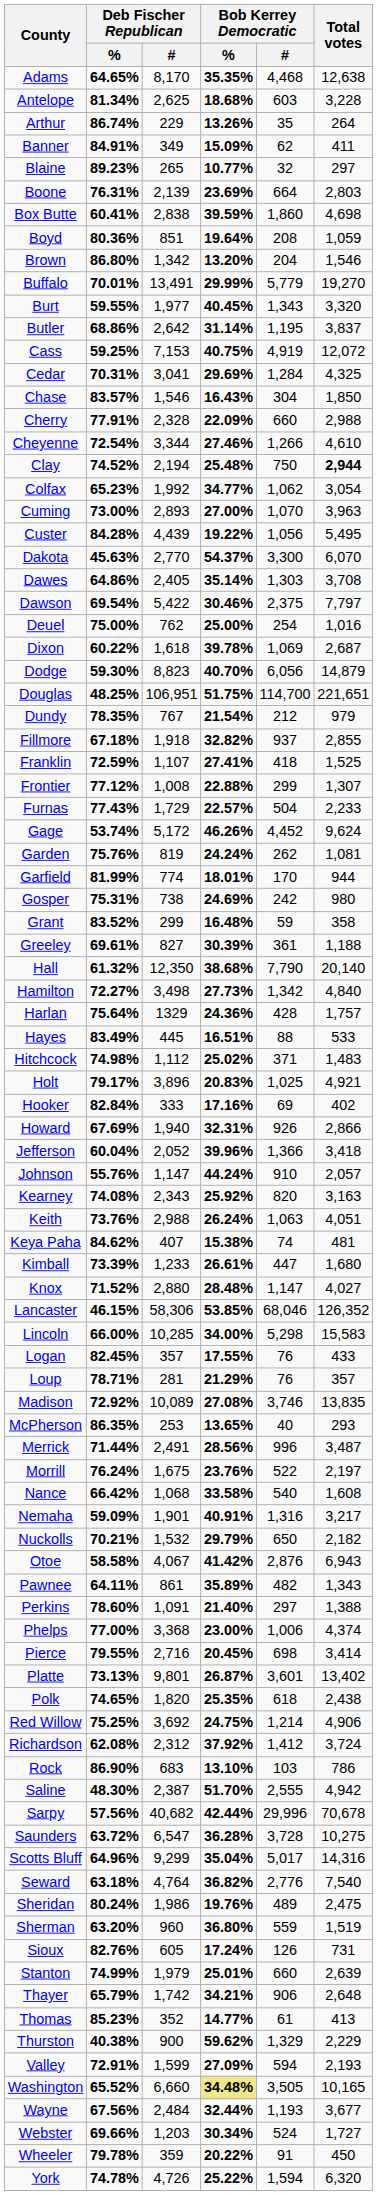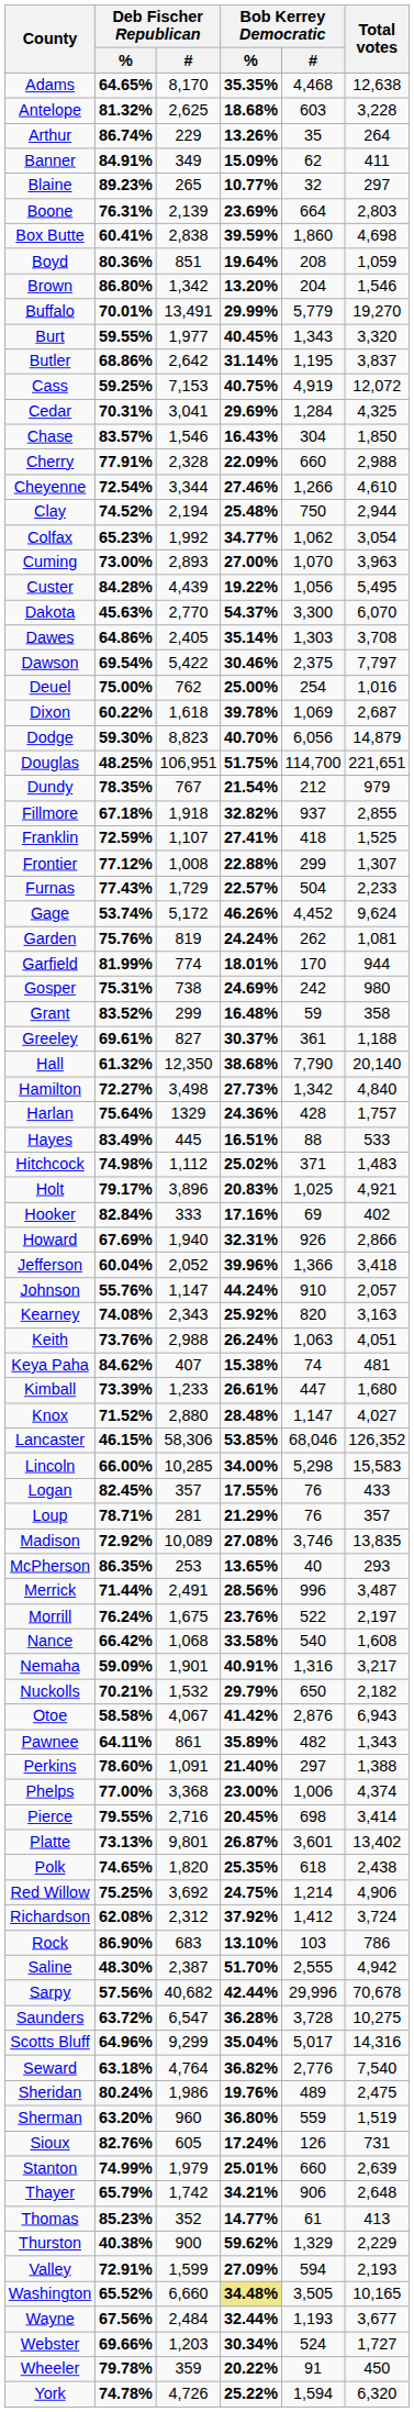 <table class="wikitable sortable">
 <tr>
 <th colspan="1" rowspan="2" style="text-align:center">County</th>
 <th colspan="2" style="text-align: center;">Deb Fischer<br><em>Republican</em></th>
 <th colspan="2" style="text-align: center;">Bob Kerrey<br><em>Democratic</em></th>
 <th colspan="1" rowspan="2" style="text-align: center;">Total<br>votes</th>
 </tr>
 <tr>
 <th colspan="1" style="text-align: center;">%</th>
 <th colspan="1" style="text-align: center;">#</th>
 <th colspan="1" style="text-align: center;">%</th>
 <th colspan="1" style="text-align: center;">#</th>
 </tr>
 <tr>
 <td align="center" ><a href='#'>Adams</a></td>
 <td align="center"><strong>64.65%</strong></td>
 <td align="center">8,170</td>
 <td align="center"><strong>35.35%</strong></td>
 <td align="center">4,468</td>
 <td align="center">12,638</td>
 </tr>
 <tr>
 <td align="center" ><a href='#'>Antelope</a></td>
-<td align="center"><strong>81.34%</strong></td>
+<td align="center"><strong>81.32%</strong></td>
 <td align="center">2,625</td>
 <td align="center"><strong>18.68%</strong></td>
 <td align="center">603</td>
 <td align="center">3,228</td>
 </tr>
 <tr>
 <td align="center" ><a href='#'>Arthur</a></td>
 <td align="center"><strong>86.74%</strong></td>
 <td align="center">229</td>
 <td align="center"><strong>13.26%</strong></td>
 <td align="center">35</td>
 <td align="center">264</td>
 </tr>
 <tr>
 <td align="center" ><a href='#'>Banner</a></td>
 <td align="center"><strong>84.91%</strong></td>
 <td align="center">349</td>
 <td align="center"><strong>15.09%</strong></td>
 <td align="center">62</td>
 <td align="center">411</td>
 </tr>
 <tr>
 <td align="center" ><a href='#'>Blaine</a></td>
 <td align="center"><strong>89.23%</strong></td>
 <td align="center">265</td>
 <td align="center"><strong>10.77%</strong></td>
 <td align="center">32</td>
 <td align="center">297</td>
 </tr>
 <tr>
 <td align="center" ><a href='#'>Boone</a></td>
 <td align="center"><strong>76.31%</strong></td>
 <td align="center">2,139</td>
 <td align="center"><strong>23.69%</strong></td>
 <td align="center">664</td>
 <td align="center">2,803</td>
 </tr>
 <tr>
 <td align="center" ><a href='#'>Box Butte</a></td>
 <td align="center"><strong>60.41%</strong></td>
 <td align="center">2,838</td>
 <td align="center"><strong>39.59%</strong></td>
 <td align="center">1,860</td>
 <td align="center">4,698</td>
 </tr>
 <tr>
 <td align="center" ><a href='#'>Boyd</a></td>
 <td align="center"><strong>80.36%</strong></td>
 <td align="center">851</td>
 <td align="center"><strong>19.64%</strong></td>
 <td align="center">208</td>
 <td align="center">1,059</td>
 </tr>
 <tr>
 <td align="center" ><a href='#'>Brown</a></td>
 <td align="center"><strong>86.80%</strong></td>
 <td align="center">1,342</td>
 <td align="center"><strong>13.20%</strong></td>
 <td align="center">204</td>
 <td align="center">1,546</td>
 </tr>
 <tr>
 <td align="center" ><a href='#'>Buffalo</a></td>
 <td align="center"><strong>70.01%</strong></td>
 <td align="center">13,491</td>
 <td align="center"><strong>29.99%</strong></td>
 <td align="center">5,779</td>
 <td align="center">19,270</td>
 </tr>
 <tr>
 <td align="center" ><a href='#'>Burt</a></td>
 <td align="center"><strong>59.55%</strong></td>
 <td align="center">1,977</td>
 <td align="center"><strong>40.45%</strong></td>
 <td align="center">1,343</td>
 <td align="center">3,320</td>
 </tr>
 <tr>
 <td align="center" ><a href='#'>Butler</a></td>
 <td align="center"><strong>68.86%</strong></td>
 <td align="center">2,642</td>
 <td align="center"><strong>31.14%</strong></td>
 <td align="center">1,195</td>
 <td align="center">3,837</td>
 </tr>
 <tr>
 <td align="center" ><a href='#'>Cass</a></td>
 <td align="center"><strong>59.25%</strong></td>
 <td align="center">7,153</td>
 <td align="center"><strong>40.75%</strong></td>
 <td align="center">4,919</td>
 <td align="center">12,072</td>
 </tr>
 <tr>
 <td align="center" ><a href='#'>Cedar</a></td>
 <td align="center"><strong>70.31%</strong></td>
 <td align="center">3,041</td>
 <td align="center"><strong>29.69%</strong></td>
 <td align="center">1,284</td>
 <td align="center">4,325</td>
 </tr>
 <tr>
 <td align="center" ><a href='#'>Chase</a></td>
 <td align="center"><strong>83.57%</strong></td>
 <td align="center">1,546</td>
 <td align="center"><strong>16.43%</strong></td>
 <td align="center">304</td>
 <td align="center">1,850</td>
 </tr>
 <tr>
 <td align="center" ><a href='#'>Cherry</a></td>
 <td align="center"><strong>77.91%</strong></td>
 <td align="center">2,328</td>
 <td align="center"><strong>22.09%</strong></td>
 <td align="center">660</td>
 <td align="center">2,988</td>
 </tr>
 <tr>
 <td align="center" ><a href='#'>Cheyenne</a></td>
 <td align="center"><strong>72.54%</strong></td>
 <td align="center">3,344</td>
 <td align="center"><strong>27.46%</strong></td>
 <td align="center">1,266</td>
 <td align="center">4,610</td>
 </tr>
 <tr>
 <td align="center" ><a href='#'>Clay</a></td>
 <td align="center"><strong>74.52%</strong></td>
 <td align="center">2,194</td>
 <td align="center"><strong>25.48%</strong></td>
 <td align="center">750</td>
-<td align="center"><strong>2,944</strong></td>
+<td align="center">2,944</td>
 </tr>
 <tr>
 <td align="center" ><a href='#'>Colfax</a></td>
 <td align="center"><strong>65.23%</strong></td>
 <td align="center">1,992</td>
 <td align="center"><strong>34.77%</strong></td>
 <td align="center">1,062</td>
 <td align="center">3,054</td>
 </tr>
 <tr>
 <td align="center" ><a href='#'>Cuming</a></td>
 <td align="center"><strong>73.00%</strong></td>
 <td align="center">2,893</td>
 <td align="center"><strong>27.00%</strong></td>
 <td align="center">1,070</td>
 <td align="center">3,963</td>
 </tr>
 <tr>
 <td align="center" ><a href='#'>Custer</a></td>
 <td align="center"><strong>84.28%</strong></td>
 <td align="center">4,439</td>
 <td align="center"><strong>19.22%</strong></td>
 <td align="center">1,056</td>
 <td align="center">5,495</td>
 </tr>
 <tr>
 <td align="center" ><a href='#'>Dakota</a></td>
 <td align="center"><strong>45.63%</strong></td>
 <td align="center">2,770</td>
 <td align="center"><strong>54.37%</strong></td>
 <td align="center">3,300</td>
 <td align="center">6,070</td>
 </tr>
 <tr>
 <td align="center" ><a href='#'>Dawes</a></td>
 <td align="center"><strong>64.86%</strong></td>
 <td align="center">2,405</td>
 <td align="center"><strong>35.14%</strong></td>
 <td align="center">1,303</td>
 <td align="center">3,708</td>
 </tr>
 <tr>
 <td align="center" ><a href='#'>Dawson</a></td>
 <td align="center"><strong>69.54%</strong></td>
 <td align="center">5,422</td>
 <td align="center"><strong>30.46%</strong></td>
 <td align="center">2,375</td>
 <td align="center">7,797</td>
 </tr>
 <tr>
 <td align="center" ><a href='#'>Deuel</a></td>
 <td align="center"><strong>75.00%</strong></td>
 <td align="center">762</td>
 <td align="center"><strong>25.00%</strong></td>
 <td align="center">254</td>
 <td align="center">1,016</td>
 </tr>
 <tr>
 <td align="center" ><a href='#'>Dixon</a></td>
 <td align="center"><strong>60.22%</strong></td>
 <td align="center">1,618</td>
 <td align="center"><strong>39.78%</strong></td>
 <td align="center">1,069</td>
 <td align="center">2,687</td>
 </tr>
 <tr>
 <td align="center" ><a href='#'>Dodge</a></td>
 <td align="center"><strong>59.30%</strong></td>
 <td align="center">8,823</td>
 <td align="center"><strong>40.70%</strong></td>
 <td align="center">6,056</td>
 <td align="center">14,879</td>
 </tr>
 <tr>
 <td align="center" ><a href='#'>Douglas</a></td>
 <td align="center"><strong>48.25%</strong></td>
 <td align="center">106,951</td>
 <td align="center"><strong>51.75%</strong></td>
 <td align="center">114,700</td>
 <td align="center">221,651</td>
 </tr>
 <tr>
 <td align="center" ><a href='#'>Dundy</a></td>
 <td align="center"><strong>78.35%</strong></td>
 <td align="center">767</td>
 <td align="center"><strong>21.54%</strong></td>
 <td align="center">212</td>
 <td align="center">979</td>
 </tr>
 <tr>
 <td align="center" ><a href='#'>Fillmore</a></td>
 <td align="center"><strong>67.18%</strong></td>
 <td align="center">1,918</td>
 <td align="center"><strong>32.82%</strong></td>
 <td align="center">937</td>
 <td align="center">2,855</td>
 </tr>
 <tr>
 <td align="center" ><a href='#'>Franklin</a></td>
 <td align="center"><strong>72.59%</strong></td>
 <td align="center">1,107</td>
 <td align="center"><strong>27.41%</strong></td>
 <td align="center">418</td>
 <td align="center">1,525</td>
 </tr>
 <tr>
 <td align="center" ><a href='#'>Frontier</a></td>
 <td align="center"><strong>77.12%</strong></td>
 <td align="center">1,008</td>
 <td align="center"><strong>22.88%</strong></td>
 <td align="center">299</td>
 <td align="center">1,307</td>
 </tr>
 <tr>
 <td align="center" ><a href='#'>Furnas</a></td>
 <td align="center"><strong>77.43%</strong></td>
 <td align="center">1,729</td>
 <td align="center"><strong>22.57%</strong></td>
 <td align="center">504</td>
 <td align="center">2,233</td>
 </tr>
 <tr>
 <td align="center" ><a href='#'>Gage</a></td>
 <td align="center"><strong>53.74%</strong></td>
 <td align="center">5,172</td>
 <td align="center"><strong>46.26%</strong></td>
 <td align="center">4,452</td>
 <td align="center">9,624</td>
 </tr>
 <tr>
 <td align="center" ><a href='#'>Garden</a></td>
 <td align="center"><strong>75.76%</strong></td>
 <td align="center">819</td>
 <td align="center"><strong>24.24%</strong></td>
 <td align="center">262</td>
 <td align="center">1,081</td>
 </tr>
 <tr>
 <td align="center" ><a href='#'>Garfield</a></td>
 <td align="center"><strong>81.99%</strong></td>
 <td align="center">774</td>
 <td align="center"><strong>18.01%</strong></td>
 <td align="center">170</td>
 <td align="center">944</td>
 </tr>
 <tr>
 <td align="center" ><a href='#'>Gosper</a></td>
 <td align="center"><strong>75.31%</strong></td>
 <td align="center">738</td>
 <td align="center"><strong>24.69%</strong></td>
 <td align="center">242</td>
 <td align="center">980</td>
 </tr>
 <tr>
 <td align="center" ><a href='#'>Grant</a></td>
 <td align="center"><strong>83.52%</strong></td>
 <td align="center">299</td>
 <td align="center"><strong>16.48%</strong></td>
 <td align="center">59</td>
 <td align="center">358</td>
 </tr>
 <tr>
 <td align="center" ><a href='#'>Greeley</a></td>
 <td align="center"><strong>69.61%</strong></td>
 <td align="center">827</td>
-<td align="center"><strong>30.39%</strong></td>
+<td align="center"><strong>30.37%</strong></td>
 <td align="center">361</td>
 <td align="center">1,188</td>
 </tr>
 <tr>
 <td align="center" ><a href='#'>Hall</a></td>
 <td align="center"><strong>61.32%</strong></td>
 <td align="center">12,350</td>
 <td align="center"><strong>38.68%</strong></td>
 <td align="center">7,790</td>
 <td align="center">20,140</td>
 </tr>
 <tr>
 <td align="center" ><a href='#'>Hamilton</a></td>
 <td align="center"><strong>72.27%</strong></td>
 <td align="center">3,498</td>
 <td align="center"><strong>27.73%</strong></td>
 <td align="center">1,342</td>
 <td align="center">4,840</td>
 </tr>
 <tr>
 <td align="center" ><a href='#'>Harlan</a></td>
 <td align="center"><strong>75.64%</strong></td>
 <td align="center">1329</td>
 <td align="center"><strong>24.36%</strong></td>
 <td align="center">428</td>
 <td align="center">1,757</td>
 </tr>
 <tr>
 <td align="center" ><a href='#'>Hayes</a></td>
 <td align="center"><strong>83.49%</strong></td>
 <td align="center">445</td>
 <td align="center"><strong>16.51%</strong></td>
 <td align="center">88</td>
 <td align="center">533</td>
 </tr>
 <tr>
 <td align="center" ><a href='#'>Hitchcock</a></td>
 <td align="center"><strong>74.98%</strong></td>
 <td align="center">1,112</td>
 <td align="center"><strong>25.02%</strong></td>
 <td align="center">371</td>
 <td align="center">1,483</td>
 </tr>
 <tr>
 <td align="center" ><a href='#'>Holt</a></td>
 <td align="center"><strong>79.17%</strong></td>
 <td align="center">3,896</td>
 <td align="center"><strong>20.83%</strong></td>
 <td align="center">1,025</td>
 <td align="center">4,921</td>
 </tr>
 <tr>
 <td align="center" ><a href='#'>Hooker</a></td>
 <td align="center"><strong>82.84%</strong></td>
 <td align="center">333</td>
 <td align="center"><strong>17.16%</strong></td>
 <td align="center">69</td>
 <td align="center">402</td>
 </tr>
 <tr>
 <td align="center" ><a href='#'>Howard</a></td>
 <td align="center"><strong>67.69%</strong></td>
 <td align="center">1,940</td>
 <td align="center"><strong>32.31%</strong></td>
 <td align="center">926</td>
 <td align="center">2,866</td>
 </tr>
 <tr>
 <td align="center" ><a href='#'>Jefferson</a></td>
 <td align="center"><strong>60.04%</strong></td>
 <td align="center">2,052</td>
 <td align="center"><strong>39.96%</strong></td>
 <td align="center">1,366</td>
 <td align="center">3,418</td>
 </tr>
 <tr>
 <td align="center" ><a href='#'>Johnson</a></td>
 <td align="center"><strong>55.76%</strong></td>
 <td align="center">1,147</td>
 <td align="center"><strong>44.24%</strong></td>
 <td align="center">910</td>
 <td align="center">2,057</td>
 </tr>
 <tr>
 <td align="center" ><a href='#'>Kearney</a></td>
 <td align="center"><strong>74.08%</strong></td>
 <td align="center">2,343</td>
 <td align="center"><strong>25.92%</strong></td>
 <td align="center">820</td>
 <td align="center">3,163</td>
 </tr>
 <tr>
 <td align="center" ><a href='#'>Keith</a></td>
 <td align="center"><strong>73.76%</strong></td>
 <td align="center">2,988</td>
 <td align="center"><strong>26.24%</strong></td>
 <td align="center">1,063</td>
 <td align="center">4,051</td>
 </tr>
 <tr>
 <td align="center" ><a href='#'>Keya Paha</a></td>
 <td align="center"><strong>84.62%</strong></td>
 <td align="center">407</td>
 <td align="center"><strong>15.38%</strong></td>
 <td align="center">74</td>
 <td align="center">481</td>
 </tr>
 <tr>
 <td align="center" ><a href='#'>Kimball</a></td>
 <td align="center"><strong>73.39%</strong></td>
 <td align="center">1,233</td>
 <td align="center"><strong>26.61%</strong></td>
 <td align="center">447</td>
 <td align="center">1,680</td>
 </tr>
 <tr>
 <td align="center" ><a href='#'>Knox</a></td>
 <td align="center"><strong>71.52%</strong></td>
 <td align="center">2,880</td>
 <td align="center"><strong>28.48%</strong></td>
 <td align="center">1,147</td>
 <td align="center">4,027</td>
 </tr>
 <tr>
 <td align="center" ><a href='#'>Lancaster</a></td>
 <td align="center"><strong>46.15%</strong></td>
 <td align="center">58,306</td>
 <td align="center"><strong>53.85%</strong></td>
 <td align="center">68,046</td>
 <td align="center">126,352</td>
 </tr>
 <tr>
 <td align="center" ><a href='#'>Lincoln</a></td>
 <td align="center"><strong>66.00%</strong></td>
 <td align="center">10,285</td>
 <td align="center"><strong>34.00%</strong></td>
 <td align="center">5,298</td>
 <td align="center">15,583</td>
 </tr>
 <tr>
 <td align="center" ><a href='#'>Logan</a></td>
 <td align="center"><strong>82.45%</strong></td>
 <td align="center">357</td>
 <td align="center"><strong>17.55%</strong></td>
 <td align="center">76</td>
 <td align="center">433</td>
 </tr>
 <tr>
 <td align="center" ><a href='#'>Loup</a></td>
 <td align="center"><strong>78.71%</strong></td>
 <td align="center">281</td>
 <td align="center"><strong>21.29%</strong></td>
 <td align="center">76</td>
 <td align="center">357</td>
 </tr>
 <tr>
 <td align="center" ><a href='#'>Madison</a></td>
 <td align="center"><strong>72.92%</strong></td>
 <td align="center">10,089</td>
 <td align="center"><strong>27.08%</strong></td>
 <td align="center">3,746</td>
 <td align="center">13,835</td>
 </tr>
 <tr>
 <td align="center" ><a href='#'>McPherson</a></td>
 <td align="center"><strong>86.35%</strong></td>
 <td align="center">253</td>
 <td align="center"><strong>13.65%</strong></td>
 <td align="center">40</td>
 <td align="center">293</td>
 </tr>
 <tr>
 <td align="center" ><a href='#'>Merrick</a></td>
 <td align="center"><strong>71.44%</strong></td>
 <td align="center">2,491</td>
 <td align="center"><strong>28.56%</strong></td>
 <td align="center">996</td>
 <td align="center">3,487</td>
 </tr>
 <tr>
 <td align="center" ><a href='#'>Morrill</a></td>
 <td align="center"><strong>76.24%</strong></td>
 <td align="center">1,675</td>
 <td align="center"><strong>23.76%</strong></td>
 <td align="center">522</td>
 <td align="center">2,197</td>
 </tr>
 <tr>
 <td align="center" ><a href='#'>Nance</a></td>
 <td align="center"><strong>66.42%</strong></td>
 <td align="center">1,068</td>
 <td align="center"><strong>33.58%</strong></td>
 <td align="center">540</td>
 <td align="center">1,608</td>
 </tr>
 <tr>
 <td align="center" ><a href='#'>Nemaha</a></td>
 <td align="center"><strong>59.09%</strong></td>
 <td align="center">1,901</td>
 <td align="center"><strong>40.91%</strong></td>
 <td align="center">1,316</td>
 <td align="center">3,217</td>
 </tr>
 <tr>
 <td align="center" ><a href='#'>Nuckolls</a></td>
 <td align="center"><strong>70.21%</strong></td>
 <td align="center">1,532</td>
 <td align="center"><strong>29.79%</strong></td>
 <td align="center">650</td>
 <td align="center">2,182</td>
 </tr>
 <tr>
 <td align="center" ><a href='#'>Otoe</a></td>
 <td align="center"><strong>58.58%</strong></td>
 <td align="center">4,067</td>
 <td align="center"><strong>41.42%</strong></td>
 <td align="center">2,876</td>
 <td align="center">6,943</td>
 </tr>
 <tr>
 <td align="center" ><a href='#'>Pawnee</a></td>
 <td align="center"><strong>64.11%</strong></td>
 <td align="center">861</td>
 <td align="center"><strong>35.89%</strong></td>
 <td align="center">482</td>
 <td align="center">1,343</td>
 </tr>
 <tr>
 <td align="center" ><a href='#'>Perkins</a></td>
 <td align="center"><strong>78.60%</strong></td>
 <td align="center">1,091</td>
 <td align="center"><strong>21.40%</strong></td>
 <td align="center">297</td>
 <td align="center">1,388</td>
 </tr>
 <tr>
 <td align="center" ><a href='#'>Phelps</a></td>
 <td align="center"><strong>77.00%</strong></td>
 <td align="center">3,368</td>
 <td align="center"><strong>23.00%</strong></td>
 <td align="center">1,006</td>
 <td align="center">4,374</td>
 </tr>
 <tr>
 <td align="center" ><a href='#'>Pierce</a></td>
 <td align="center"><strong>79.55%</strong></td>
 <td align="center">2,716</td>
 <td align="center"><strong>20.45%</strong></td>
 <td align="center">698</td>
 <td align="center">3,414</td>
 </tr>
 <tr>
 <td align="center" ><a href='#'>Platte</a></td>
 <td align="center"><strong>73.13%</strong></td>
 <td align="center">9,801</td>
 <td align="center"><strong>26.87%</strong></td>
 <td align="center">3,601</td>
 <td align="center">13,402</td>
 </tr>
 <tr>
 <td align="center" ><a href='#'>Polk</a></td>
 <td align="center"><strong>74.65%</strong></td>
 <td align="center">1,820</td>
 <td align="center"><strong>25.35%</strong></td>
 <td align="center">618</td>
 <td align="center">2,438</td>
 </tr>
 <tr>
 <td align="center" ><a href='#'>Red Willow</a></td>
 <td align="center"><strong>75.25%</strong></td>
 <td align="center">3,692</td>
 <td align="center"><strong>24.75%</strong></td>
 <td align="center">1,214</td>
 <td align="center">4,906</td>
 </tr>
 <tr>
 <td align="center" ><a href='#'>Richardson</a></td>
 <td align="center"><strong>62.08%</strong></td>
 <td align="center">2,312</td>
 <td align="center"><strong>37.92%</strong></td>
 <td align="center">1,412</td>
 <td align="center">3,724</td>
 </tr>
 <tr>
 <td align="center" ><a href='#'>Rock</a></td>
 <td align="center"><strong>86.90%</strong></td>
 <td align="center">683</td>
 <td align="center"><strong>13.10%</strong></td>
 <td align="center">103</td>
 <td align="center">786</td>
 </tr>
 <tr>
 <td align="center" ><a href='#'>Saline</a></td>
 <td align="center"><strong>48.30%</strong></td>
 <td align="center">2,387</td>
 <td align="center"><strong>51.70%</strong></td>
 <td align="center">2,555</td>
 <td align="center">4,942</td>
 </tr>
 <tr>
 <td align="center" ><a href='#'>Sarpy</a></td>
 <td align="center"><strong>57.56%</strong></td>
 <td align="center">40,682</td>
 <td align="center"><strong>42.44%</strong></td>
 <td align="center">29,996</td>
 <td align="center">70,678</td>
 </tr>
 <tr>
 <td align="center" ><a href='#'>Saunders</a></td>
 <td align="center"><strong>63.72%</strong></td>
 <td align="center">6,547</td>
 <td align="center"><strong>36.28%</strong></td>
 <td align="center">3,728</td>
 <td align="center">10,275</td>
 </tr>
 <tr>
 <td align="center" ><a href='#'>Scotts Bluff</a></td>
 <td align="center"><strong>64.96%</strong></td>
 <td align="center">9,299</td>
 <td align="center"><strong>35.04%</strong></td>
 <td align="center">5,017</td>
 <td align="center">14,316</td>
 </tr>
 <tr>
 <td align="center" ><a href='#'>Seward</a></td>
 <td align="center"><strong>63.18%</strong></td>
 <td align="center">4,764</td>
 <td align="center"><strong>36.82%</strong></td>
 <td align="center">2,776</td>
 <td align="center">7,540</td>
 </tr>
 <tr>
 <td align="center" ><a href='#'>Sheridan</a></td>
 <td align="center"><strong>80.24%</strong></td>
 <td align="center">1,986</td>
 <td align="center"><strong>19.76%</strong></td>
 <td align="center">489</td>
 <td align="center">2,475</td>
 </tr>
 <tr>
 <td align="center" ><a href='#'>Sherman</a></td>
 <td align="center"><strong>63.20%</strong></td>
 <td align="center">960</td>
 <td align="center"><strong>36.80%</strong></td>
 <td align="center">559</td>
 <td align="center">1,519</td>
 </tr>
 <tr>
 <td align="center" ><a href='#'>Sioux</a></td>
 <td align="center"><strong>82.76%</strong></td>
 <td align="center">605</td>
 <td align="center"><strong>17.24%</strong></td>
 <td align="center">126</td>
 <td align="center">731</td>
 </tr>
 <tr>
 <td align="center" ><a href='#'>Stanton</a></td>
 <td align="center"><strong>74.99%</strong></td>
 <td align="center">1,979</td>
 <td align="center"><strong>25.01%</strong></td>
 <td align="center">660</td>
 <td align="center">2,639</td>
 </tr>
 <tr>
 <td align="center" ><a href='#'>Thayer</a></td>
 <td align="center"><strong>65.79%</strong></td>
 <td align="center">1,742</td>
 <td align="center"><strong>34.21%</strong></td>
 <td align="center">906</td>
 <td align="center">2,648</td>
 </tr>
 <tr>
 <td align="center" ><a href='#'>Thomas</a></td>
 <td align="center"><strong>85.23%</strong></td>
 <td align="center">352</td>
 <td align="center"><strong>14.77%</strong></td>
 <td align="center">61</td>
 <td align="center">413</td>
 </tr>
 <tr>
 <td align="center" ><a href='#'>Thurston</a></td>
 <td align="center"><strong>40.38%</strong></td>
 <td align="center">900</td>
 <td align="center"><strong>59.62%</strong></td>
 <td align="center">1,329</td>
 <td align="center">2,229</td>
 </tr>
 <tr>
 <td align="center" ><a href='#'>Valley</a></td>
 <td align="center"><strong>72.91%</strong></td>
 <td align="center">1,599</td>
 <td align="center"><strong>27.09%</strong></td>
 <td align="center">594</td>
 <td align="center">2,193</td>
 </tr>
 <tr>
 <td align="center" ><a href='#'>Washington</a></td>
 <td align="center"><strong>65.52%</strong></td>
 <td align="center">6,660</td>
 <td align="center" style="background: khaki;"><strong>34.48%</strong></td>
 <td align="center">3,505</td>
 <td align="center">10,165</td>
 </tr>
 <tr>
 <td align="center" ><a href='#'>Wayne</a></td>
 <td align="center"><strong>67.56%</strong></td>
 <td align="center">2,484</td>
 <td align="center"><strong>32.44%</strong></td>
 <td align="center">1,193</td>
 <td align="center">3,677</td>
 </tr>
 <tr>
 <td align="center" ><a href='#'>Webster</a></td>
 <td align="center"><strong>69.66%</strong></td>
 <td align="center">1,203</td>
 <td align="center"><strong>30.34%</strong></td>
 <td align="center">524</td>
 <td align="center">1,727</td>
 </tr>
 <tr>
 <td align="center" ><a href='#'>Wheeler</a></td>
 <td align="center"><strong>79.78%</strong></td>
 <td align="center">359</td>
 <td align="center"><strong>20.22%</strong></td>
 <td align="center">91</td>
 <td align="center">450</td>
 </tr>
 <tr>
 <td align="center" ><a href='#'>York</a></td>
 <td align="center"><strong>74.78%</strong></td>
 <td align="center">4,726</td>
 <td align="center"><strong>25.22%</strong></td>
 <td align="center">1,594</td>
 <td align="center">6,320</td>
 </tr>
 </table>
